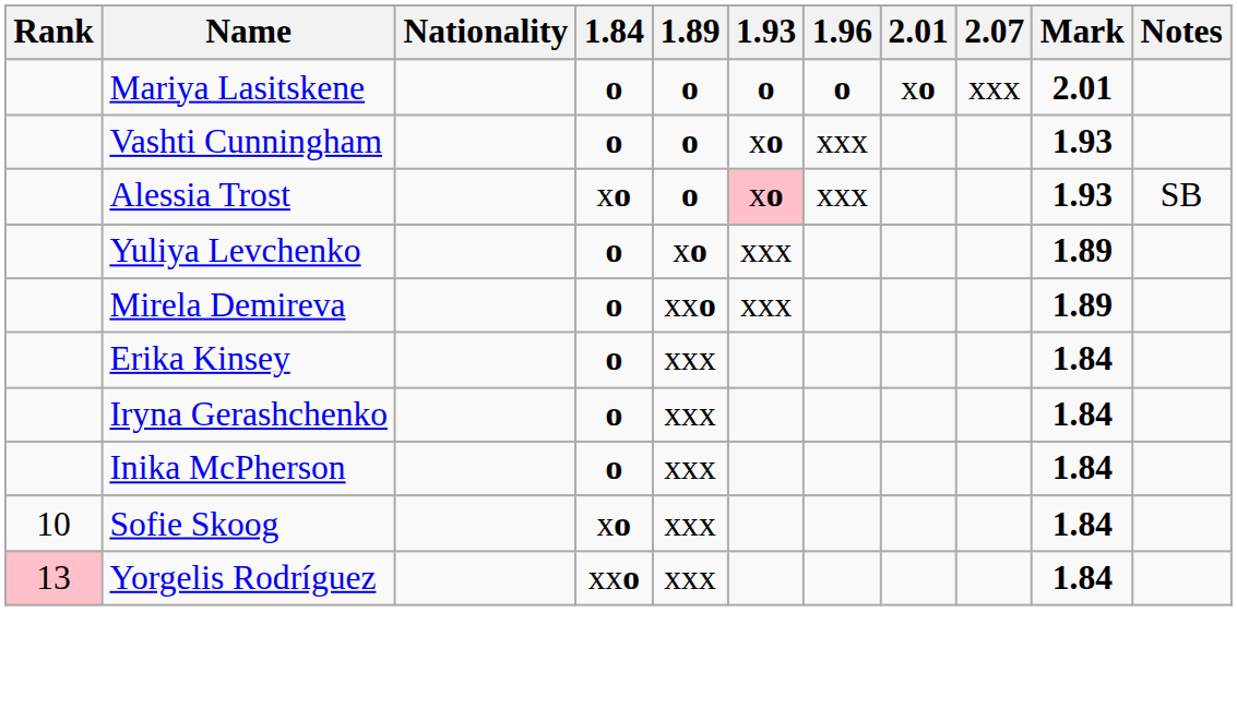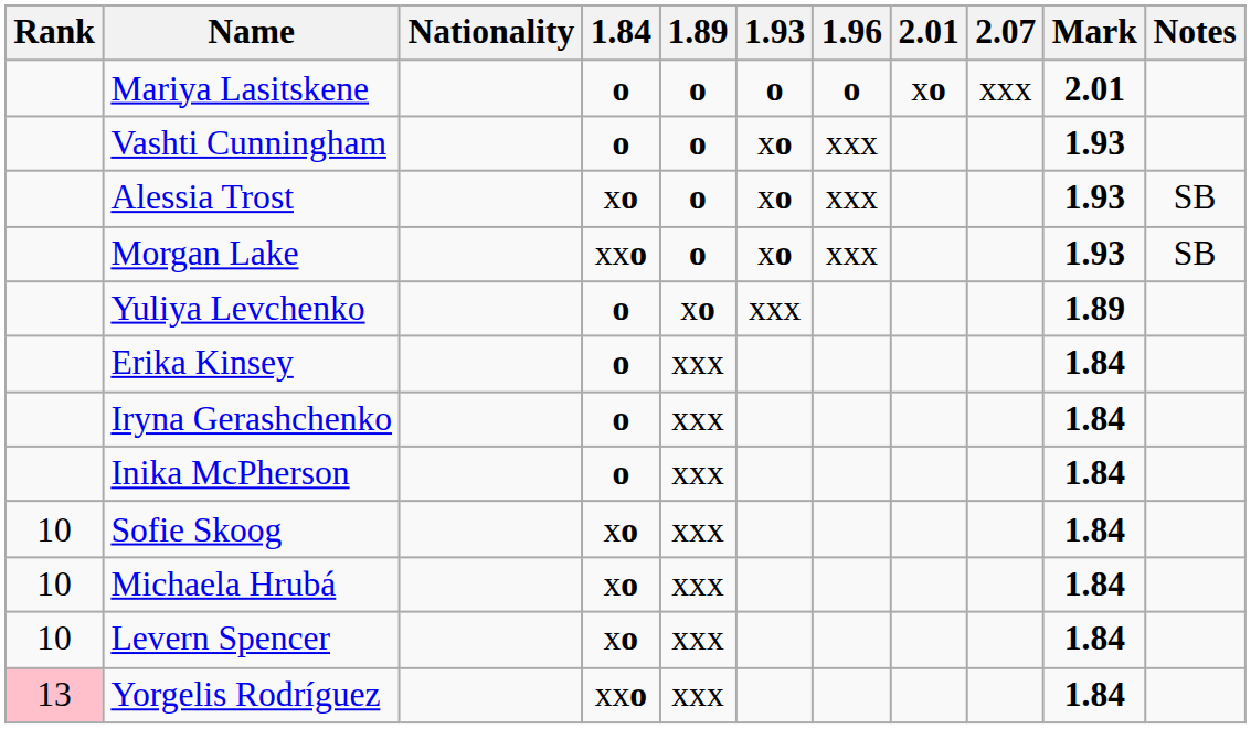 <table class="wikitable sortable" style="text-align:center">
 <tr>
 <th>Rank</th>
 <th>Name</th>
 <th>Nationality</th>
 <th>1.84</th>
 <th>1.89</th>
 <th>1.93</th>
 <th>1.96</th>
 <th>2.01</th>
 <th>2.07</th>
 <th>Mark</th>
 <th>Notes</th>
 </tr>
 <tr>
 <td></td>
 <td align=left><a href='#'>Mariya Lasitskene</a></td>
 <td align=left></td>
 <td><strong>o</strong></td>
 <td><strong>o</strong></td>
 <td><strong>o</strong></td>
 <td><strong>o</strong></td>
 <td>x<strong>o</strong></td>
 <td>xxx</td>
 <td><strong>2.01</strong></td>
 <td></td>
 </tr>
 <tr>
 <td></td>
 <td align=left><a href='#'>Vashti Cunningham</a></td>
 <td align=left></td>
 <td><strong>o</strong></td>
 <td><strong>o</strong></td>
 <td>x<strong>o</strong></td>
 <td>xxx</td>
 <td></td>
 <td></td>
 <td><strong>1.93</strong></td>
 <td></td>
 </tr>
 <tr>
 <td></td>
 <td align=left><a href='#'>Alessia Trost</a></td>
 <td align=left></td>
 <td>x<strong>o</strong></td>
 <td><strong>o</strong></td>
-<td style="background: pink;">x<strong>o</strong></td>
+<td>x<strong>o</strong></td>
+<td>xxx</td>
+<td></td>
+<td></td>
+<td><strong>1.93</strong></td>
+<td>SB</td>
+</tr>
+<tr>
+<td></td>
+<td align=left><a href='#'>Morgan Lake</a></td>
+<td align=left></td>
+<td>xx<strong>o</strong></td>
+<td><strong>o</strong></td>
+<td>x<strong>o</strong></td>
 <td>xxx</td>
 <td></td>
 <td></td>
 <td><strong>1.93</strong></td>
 <td>SB</td>
 </tr>
 <tr>
 <td></td>
 <td align=left><a href='#'>Yuliya Levchenko</a></td>
 <td align=left></td>
 <td><strong>o</strong></td>
 <td>x<strong>o</strong></td>
-<td>xxx</td>
-<td></td>
-<td></td>
-<td></td>
-<td><strong>1.89</strong></td>
-<td></td>
-</tr>
-<tr>
-<td></td>
-<td align=left><a href='#'>Mirela Demireva</a></td>
-<td align=left></td>
-<td><strong>o</strong></td>
-<td>xx<strong>o</strong></td>
 <td>xxx</td>
 <td></td>
 <td></td>
 <td></td>
 <td><strong>1.89</strong></td>
 <td></td>
 </tr>
 <tr>
 <td></td>
 <td align=left><a href='#'>Erika Kinsey</a></td>
 <td align=left></td>
 <td><strong>o</strong></td>
 <td>xxx</td>
 <td></td>
 <td></td>
 <td></td>
 <td></td>
 <td><strong>1.84</strong></td>
 <td></td>
 </tr>
 <tr>
 <td></td>
 <td align=left><a href='#'>Iryna Gerashchenko</a></td>
 <td align=left></td>
 <td><strong>o</strong></td>
 <td>xxx</td>
 <td></td>
 <td></td>
 <td></td>
 <td></td>
 <td><strong>1.84</strong></td>
 <td></td>
 </tr>
 <tr>
 <td></td>
 <td align=left><a href='#'>Inika McPherson</a></td>
 <td align=left></td>
 <td><strong>o</strong></td>
 <td>xxx</td>
 <td></td>
 <td></td>
 <td></td>
 <td></td>
 <td><strong>1.84</strong></td>
 <td></td>
 </tr>
 <tr>
 <td>10</td>
 <td align=left><a href='#'>Sofie Skoog</a></td>
 <td align=left></td>
 <td>x<strong>o</strong></td>
 <td>xxx</td>
 <td></td>
 <td></td>
 <td></td>
 <td></td>
 <td><strong>1.84</strong></td>
 <td></td>
 </tr>
 <tr>
+<td>10</td>
+<td align=left><a href='#'>Michaela Hrubá</a></td>
+<td align=left></td>
+<td>x<strong>o</strong></td>
+<td>xxx</td>
+<td></td>
+<td></td>
+<td></td>
+<td></td>
+<td><strong>1.84</strong></td>
+<td></td>
+</tr>
+<tr>
+<td>10</td>
+<td align=left><a href='#'>Levern Spencer</a></td>
+<td align=left></td>
+<td>x<strong>o</strong></td>
+<td>xxx</td>
+<td></td>
+<td></td>
+<td></td>
+<td></td>
+<td><strong>1.84</strong></td>
+<td></td>
+</tr>
+<tr>
 <td style="background: pink;">13</td>
 <td align=left><a href='#'>Yorgelis Rodríguez</a></td>
 <td align=left></td>
 <td>xx<strong>o</strong></td>
 <td>xxx</td>
 <td></td>
 <td></td>
 <td></td>
 <td></td>
 <td><strong>1.84</strong></td>
 <td></td>
 </tr>
 </table>
